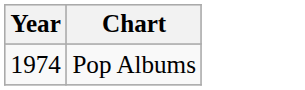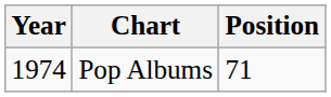 <table class="wikitable">
 <tr>
 <th align="left">Year</th>
 <th align="left">Chart</th>
+<th align="left">Position</th>
 </tr>
 <tr>
 <td align="left">1974</td>
 <td align="left">Pop Albums</td>
+<td align="left">71</td>
 </tr>
 </table>
